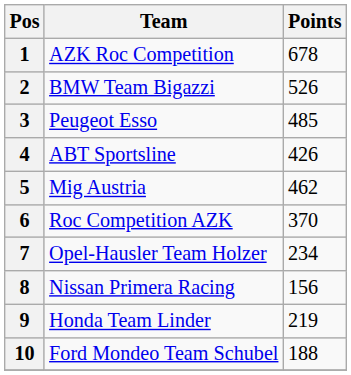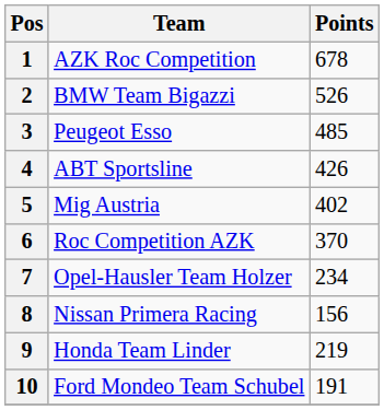 <table class="wikitable" style="font-size: 90%">
 <tr>
 <th>Pos</th>
 <th>Team</th>
 <th>Points</th>
 </tr>
 <tr>
 <th>1</th>
 <td><a href='#'>AZK Roc Competition</a></td>
 <td>678</td>
 </tr>
 <tr>
 <th>2</th>
 <td><a href='#'>BMW Team Bigazzi</a></td>
 <td>526</td>
 </tr>
 <tr>
 <th>3</th>
 <td><a href='#'>Peugeot Esso</a></td>
 <td>485</td>
 </tr>
 <tr>
 <th>4</th>
 <td><a href='#'>ABT Sportsline</a></td>
 <td>426</td>
 </tr>
 <tr>
 <th>5</th>
 <td><a href='#'>Mig Austria</a></td>
-<td>462</td>
+<td>402</td>
 </tr>
 <tr>
 <th>6</th>
 <td><a href='#'>Roc Competition AZK</a></td>
 <td>370</td>
 </tr>
 <tr>
 <th>7</th>
 <td><a href='#'>Opel-Hausler Team Holzer</a></td>
 <td>234</td>
 </tr>
 <tr>
 <th>8</th>
 <td><a href='#'>Nissan Primera Racing</a></td>
 <td>156</td>
 </tr>
 <tr>
 <th>9</th>
 <td><a href='#'>Honda Team Linder</a></td>
 <td>219</td>
 </tr>
 <tr>
 <th>10</th>
 <td><a href='#'>Ford Mondeo Team Schubel</a></td>
-<td>188</td>
+<td>191</td>
 </tr>
 <tr>
 </tr>
 </table>
